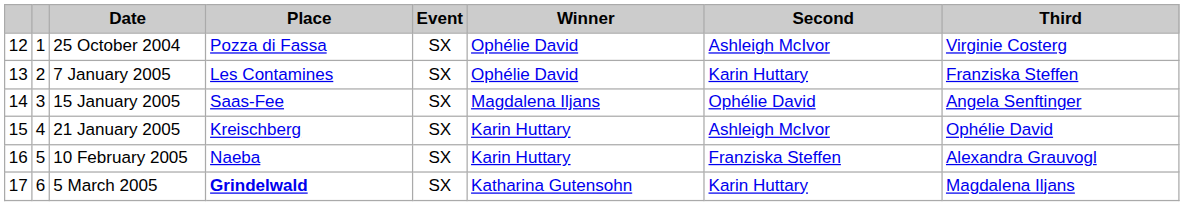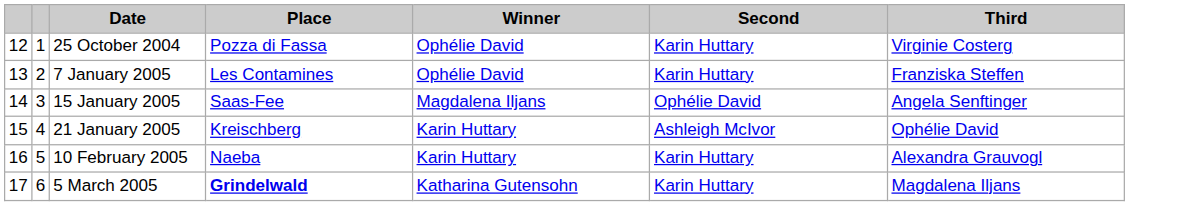 <table class="wikitable plainrowheaders" style="background:#fff; font-size:86%; line-height:16px; border:grey solid 1px; border-collapse:collapse;">
 <tr style="background:#ccc; text-align:center;">
 <th scope="col" style="background:#ccc; width=20 px;"></th>
 <th scope="col" style="background:#ccc; width=30 px;"></th>
 <th scope="col" style="background:#ccc; width:120px;">Date</th>
 <th scope="col" style="background:#ccc; width:160px;">Place</th>
-<th scope="col" style="background:#ccc; width:15px;">Event</th>
 <th scope="col" style="background:#ccc; width:185px;">Winner</th>
 <th scope="col" style="background:#ccc; width:185px;">Second</th>
 <th scope="col" style="background:#ccc; width:185px;">Third</th>
 </tr>
 <tr>
 <td align=center>12</td>
 <td align=center>1</td>
 <td>25 October 2004</td>
 <td> <a href='#'>Pozza di Fassa</a></td>
-<td align=center>SX</td>
 <td> <a href='#'>Ophélie David</a></td>
-<td> <a href='#'>Ashleigh McIvor</a></td>
+<td> <a href='#'>Karin Huttary</a></td>
 <td> <a href='#'>Virginie Costerg</a></td>
 </tr>
 <tr>
 <td align=center>13</td>
 <td align=center>2</td>
 <td>7 January 2005</td>
 <td> <a href='#'>Les Contamines</a></td>
-<td align=center>SX</td>
 <td> <a href='#'>Ophélie David</a></td>
 <td> <a href='#'>Karin Huttary</a></td>
 <td> <a href='#'>Franziska Steffen</a></td>
 </tr>
 <tr>
 <td align=center>14</td>
 <td align=center>3</td>
 <td>15 January 2005</td>
 <td> <a href='#'>Saas-Fee</a></td>
-<td align=center>SX</td>
 <td> <a href='#'>Magdalena Iljans</a></td>
 <td> <a href='#'>Ophélie David</a></td>
 <td> <a href='#'>Angela Senftinger</a></td>
 </tr>
 <tr>
 <td align=center>15</td>
 <td align=center>4</td>
 <td>21 January 2005</td>
 <td> <a href='#'>Kreischberg</a></td>
-<td align=center>SX</td>
 <td> <a href='#'>Karin Huttary</a></td>
 <td> <a href='#'>Ashleigh McIvor</a></td>
 <td> <a href='#'>Ophélie David</a></td>
 </tr>
 <tr>
 <td align=center>16</td>
 <td align=center>5</td>
 <td>10 February 2005</td>
 <td> <a href='#'>Naeba</a></td>
-<td align=center>SX</td>
 <td> <a href='#'>Karin Huttary</a></td>
-<td> <a href='#'>Franziska Steffen</a></td>
+<td> <a href='#'>Karin Huttary</a></td>
 <td> <a href='#'>Alexandra Grauvogl</a></td>
 </tr>
 <tr>
 <td align=center>17</td>
 <td align=center>6</td>
 <td>5 March 2005<small></small></td>
 <td><strong> <a href='#'>Grindelwald</a></strong></td>
-<td align=center>SX</td>
 <td> <a href='#'>Katharina Gutensohn</a></td>
 <td> <a href='#'>Karin Huttary</a></td>
 <td> <a href='#'>Magdalena Iljans</a></td>
 </tr>
 </table>
